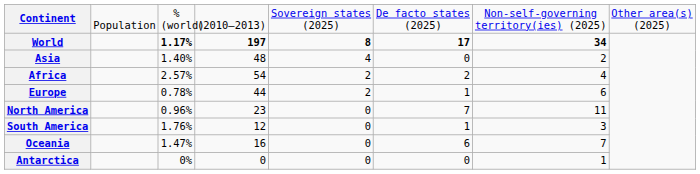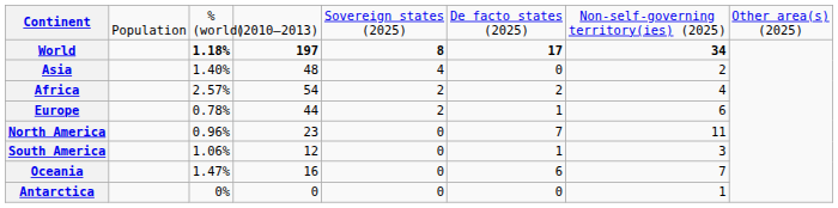 <table class="wikitable sortable static-row-numbers" style="text-align:right;">
 <tr class="static-row-header" style="text-align:center;vertical-align:bottom;">
 <th valign="middle"><a href='#'>Continent</a></th>
 <td>Population<br></td>
 <td style=max-width:3em>%<br>(world)</td>
 <td><br>(2010–2013)</td>
 <td><a href='#'>Sovereign states</a><br>(2025)</td>
 <td><a href='#'>De facto states</a><br>(2025)</td>
 <td><a href='#'>Non-self-governing<br>territory(ies)</a> (2025)</td>
 <td><a href='#'>Other area(s)</a><br>(2025)</td>
 </tr>
 <tr class="static-row-header " style="font-weight:bold;">
 <th scope=row><a href='#'>World</a></th>
 <td></td>
-<td>1.17%</td>
+<td>1.18%</td>
 <td>197</td>
 <td>8</td>
 <td>17</td>
 <td>34</td>
 </tr>
 <tr>
 <th scope=row><a href='#'>Asia</a></th>
 <td></td>
 <td>1.40%</td>
 <td>48</td>
 <td>4</td>
 <td>0</td>
 <td>2</td>
 </tr>
 <tr>
 <th scope=row><a href='#'>Africa</a></th>
 <td></td>
 <td>2.57%</td>
 <td>54</td>
 <td>2</td>
 <td>2</td>
 <td>4</td>
 </tr>
 <tr>
 <th scope=row><a href='#'>Europe</a></th>
 <td></td>
 <td>0.78%</td>
 <td>44</td>
 <td>2</td>
 <td>1</td>
 <td>6</td>
 </tr>
 <tr>
 <th scope=row><a href='#'>North America</a></th>
 <td></td>
 <td>0.96%</td>
 <td>23</td>
 <td>0</td>
 <td>7</td>
 <td>11</td>
 </tr>
 <tr>
 <th scope=row><a href='#'>South America</a></th>
 <td></td>
-<td>1.76%</td>
+<td>1.06%</td>
 <td>12</td>
 <td>0</td>
 <td>1</td>
 <td>3</td>
 </tr>
 <tr>
 <th scope=row><a href='#'>Oceania</a></th>
 <td></td>
 <td>1.47%</td>
 <td>16</td>
 <td>0</td>
 <td>6</td>
 <td>7</td>
 </tr>
 <tr>
 <th scope=row><a href='#'>Antarctica</a></th>
 <td></td>
 <td>0%</td>
 <td>0</td>
 <td>0</td>
 <td>0</td>
 <td>1</td>
 </tr>
 </table>
